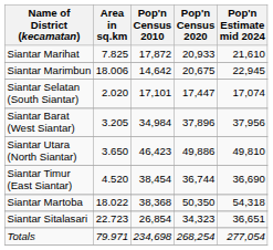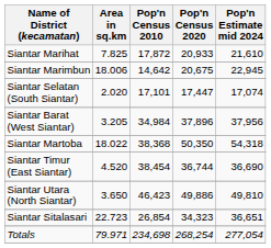 <table class="sortable wikitable">
 <tr>
 <th>Name of<br>District<br>(<em>kecamatan</em>)</th>
 <th>Area<br>in<br> sq.km</th>
 <th>Pop'n<br>Census<br>2010</th>
 <th>Pop'n<br>Census<br>2020</th>
 <th>Pop'n<br>Estimate<br>mid 2024</th>
 </tr>
 <tr>
 <td>Siantar Marihat</td>
 <td align="right">7.825</td>
 <td align="right">17,872</td>
 <td align="right">20,933</td>
 <td align="right">21,610</td>
 </tr>
 <tr>
 </tr>
 <tr>
 <td>Siantar Marimbun</td>
 <td align="right">18.006</td>
 <td align="right">14,642</td>
 <td align="right">20,675</td>
 <td align="right">22,945</td>
 </tr>
 <tr>
 </tr>
 <tr>
 <td>Siantar Selatan <br>(South Siantar)</td>
 <td align="right">2.020</td>
 <td align="right">17,101</td>
 <td align="right">17,447</td>
 <td align="right">17,074</td>
 </tr>
 <tr>
 </tr>
 <tr>
 <td>Siantar Barat <br>(West Siantar)</td>
 <td align="right">3.205</td>
 <td align="right">34,984</td>
 <td align="right">37,896</td>
 <td align="right">37,956</td>
 </tr>
 <tr>
 </tr>
 <tr>
-<td>Siantar Utara <br>(North Siantar)</td>
-<td align="right">3.650</td>
-<td align="right">46,423</td>
-<td align="right">49,886</td>
-<td align="right">49,810</td>
+<td>Siantar Martoba</td>
+<td align="right">18.022</td>
+<td align="right">38,368</td>
+<td align="right">50,350</td>
+<td align="right">54,318</td>
 </tr>
 <tr>
 </tr>
 <tr>
 <td>Siantar Timur <br>(East Siantar)</td>
 <td align="right">4.520</td>
 <td align="right">38,454</td>
 <td align="right">36,744</td>
 <td align="right">36,690</td>
 </tr>
 <tr>
 </tr>
 <tr>
-<td>Siantar Martoba</td>
-<td align="right">18.022</td>
-<td align="right">38,368</td>
-<td align="right">50,350</td>
-<td align="right">54,318</td>
+<td>Siantar Utara <br>(North Siantar)</td>
+<td align="right">3.650</td>
+<td align="right">46,423</td>
+<td align="right">49,886</td>
+<td align="right">49,810</td>
 </tr>
 <tr>
 </tr>
 <tr>
 <td>Siantar Sitalasari</td>
 <td align="right">22.723</td>
 <td align="right">26,854</td>
 <td align="right">34,323</td>
 <td align="right">36,651</td>
 </tr>
 <tr>
 </tr>
 <tr>
 <td><em>Totals</em></td>
 <td align="right"><em>79.971</em></td>
 <td align="right"><em>234,698</em></td>
 <td align="right"><em>268,254</em></td>
 <td align="right"><em>277,054</em></td>
 </tr>
 <tr>
 </tr>
 </table>
